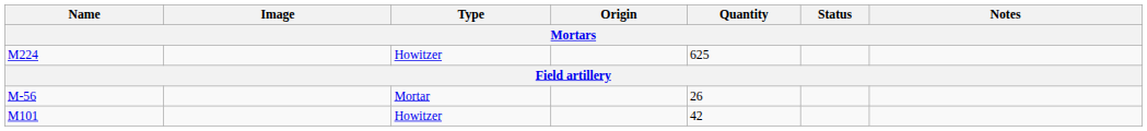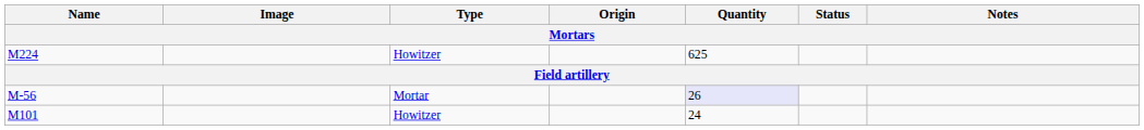 <table class="wikitable" style="width:90%;">
 <tr>
 <th width=14%>Name</th>
 <th width=20%>Image</th>
 <th width=14%>Type</th>
 <th width=12%>Origin</th>
 <th width=10%>Quantity</th>
 <th width=06%>Status</th>
 <th width=24%>Notes</th>
 </tr>
 <tr>
 <th colspan="7"><a href='#'>Mortars</a></th>
 </tr>
 <tr>
 <td><a href='#'>M224</a></td>
 <td></td>
 <td><a href='#'>Howitzer</a></td>
 <td></td>
 <td>625</td>
 <td></td>
 <td></td>
 </tr>
 <tr>
 <th colspan="7"><a href='#'>Field artillery</a></th>
 </tr>
 <tr>
 <td><a href='#'>M-56</a></td>
 <td></td>
 <td><a href='#'>Mortar</a></td>
 <td></td>
-<td>26</td>
+<td style="background: lavender;">26</td>
 <td></td>
 <td></td>
 </tr>
 <tr>
 <td><a href='#'>M101</a></td>
 <td></td>
 <td><a href='#'>Howitzer</a></td>
 <td></td>
-<td>42</td>
+<td>24</td>
 <td></td>
 <td></td>
 </tr>
 </table>
